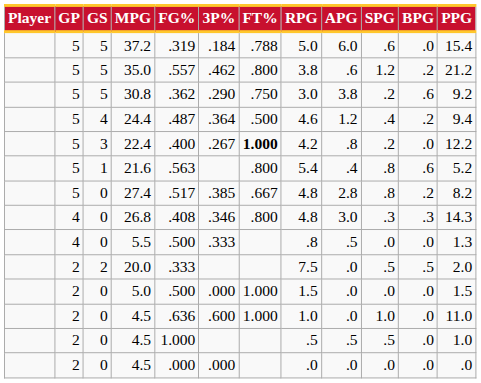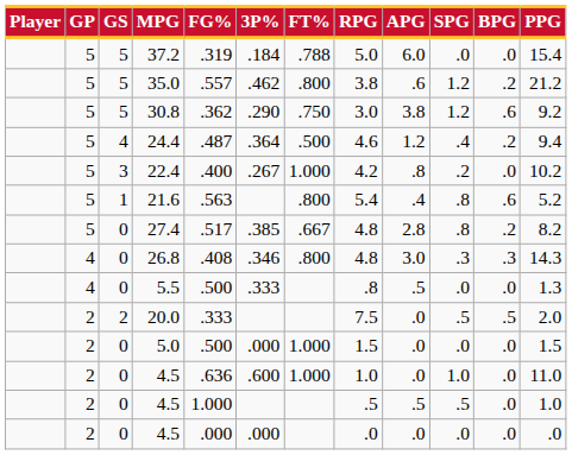 <table class="wikitable sortable" style="text-align:right;">
 <tr>
 <th style="background:#C8102E; color:#FFFFFF; border-top:#FFC72C 3px solid; border-bottom:#FFC72C 3px solid;">Player</th>
 <th style="background:#C8102E; color:#FFFFFF; border-top:#FFC72C 3px solid; border-bottom:#FFC72C 3px solid;">GP</th>
 <th style="background:#C8102E; color:#FFFFFF; border-top:#FFC72C 3px solid; border-bottom:#FFC72C 3px solid;">GS</th>
 <th style="background:#C8102E; color:#FFFFFF; border-top:#FFC72C 3px solid; border-bottom:#FFC72C 3px solid;">MPG</th>
 <th style="background:#C8102E; color:#FFFFFF; border-top:#FFC72C 3px solid; border-bottom:#FFC72C 3px solid;">FG%</th>
 <th style="background:#C8102E; color:#FFFFFF; border-top:#FFC72C 3px solid; border-bottom:#FFC72C 3px solid;">3P%</th>
 <th style="background:#C8102E; color:#FFFFFF; border-top:#FFC72C 3px solid; border-bottom:#FFC72C 3px solid;">FT%</th>
 <th style="background:#C8102E; color:#FFFFFF; border-top:#FFC72C 3px solid; border-bottom:#FFC72C 3px solid;">RPG</th>
 <th style="background:#C8102E; color:#FFFFFF; border-top:#FFC72C 3px solid; border-bottom:#FFC72C 3px solid;">APG</th>
 <th style="background:#C8102E; color:#FFFFFF; border-top:#FFC72C 3px solid; border-bottom:#FFC72C 3px solid;">SPG</th>
 <th style="background:#C8102E; color:#FFFFFF; border-top:#FFC72C 3px solid; border-bottom:#FFC72C 3px solid;">BPG</th>
 <th style="background:#C8102E; color:#FFFFFF; border-top:#FFC72C 3px solid; border-bottom:#FFC72C 3px solid;">PPG</th>
 </tr>
 <tr>
 <td style="text-align:left;"></td>
 <td>5</td>
 <td>5</td>
 <td>37.2</td>
 <td>.319</td>
 <td>.184</td>
 <td>.788</td>
 <td>5.0</td>
 <td>6.0</td>
-<td>.6</td>
+<td>.0</td>
 <td>.0</td>
 <td>15.4</td>
 </tr>
 <tr>
 <td style="text-align:left;"></td>
 <td>5</td>
 <td>5</td>
 <td>35.0</td>
 <td>.557</td>
 <td>.462</td>
 <td>.800</td>
 <td>3.8</td>
 <td>.6</td>
 <td>1.2</td>
 <td>.2</td>
 <td>21.2</td>
 </tr>
 <tr>
 <td style="text-align:left;"></td>
 <td>5</td>
 <td>5</td>
 <td>30.8</td>
 <td>.362</td>
 <td>.290</td>
 <td>.750</td>
 <td>3.0</td>
 <td>3.8</td>
-<td>.2</td>
+<td>1.2</td>
 <td>.6</td>
 <td>9.2</td>
 </tr>
 <tr>
 <td style="text-align:left;"></td>
 <td>5</td>
 <td>4</td>
 <td>24.4</td>
 <td>.487</td>
 <td>.364</td>
 <td>.500</td>
 <td>4.6</td>
 <td>1.2</td>
 <td>.4</td>
 <td>.2</td>
 <td>9.4</td>
 </tr>
 <tr>
 <td style="text-align:left;"></td>
 <td>5</td>
 <td>3</td>
 <td>22.4</td>
 <td>.400</td>
 <td>.267</td>
-<td><strong>1.000</strong></td>
+<td>1.000</td>
 <td>4.2</td>
 <td>.8</td>
 <td>.2</td>
 <td>.0</td>
-<td>12.2</td>
+<td>10.2</td>
 </tr>
 <tr>
 <td style="text-align:left;"></td>
 <td>5</td>
 <td>1</td>
 <td>21.6</td>
 <td>.563</td>
 <td></td>
 <td>.800</td>
 <td>5.4</td>
 <td>.4</td>
 <td>.8</td>
 <td>.6</td>
 <td>5.2</td>
 </tr>
 <tr>
 <td style="text-align:left;"></td>
 <td>5</td>
 <td>0</td>
 <td>27.4</td>
 <td>.517</td>
 <td>.385</td>
 <td>.667</td>
 <td>4.8</td>
 <td>2.8</td>
 <td>.8</td>
 <td>.2</td>
 <td>8.2</td>
 </tr>
 <tr>
 <td style="text-align:left;"></td>
 <td>4</td>
 <td>0</td>
 <td>26.8</td>
 <td>.408</td>
 <td>.346</td>
 <td>.800</td>
 <td>4.8</td>
 <td>3.0</td>
 <td>.3</td>
 <td>.3</td>
 <td>14.3</td>
 </tr>
 <tr>
 <td style="text-align:left;"></td>
 <td>4</td>
 <td>0</td>
 <td>5.5</td>
 <td>.500</td>
 <td>.333</td>
 <td></td>
 <td>.8</td>
 <td>.5</td>
 <td>.0</td>
 <td>.0</td>
 <td>1.3</td>
 </tr>
 <tr>
 <td style="text-align:left;"></td>
 <td>2</td>
 <td>2</td>
 <td>20.0</td>
 <td>.333</td>
 <td></td>
 <td></td>
 <td>7.5</td>
 <td>.0</td>
 <td>.5</td>
 <td>.5</td>
 <td>2.0</td>
 </tr>
 <tr>
 <td style="text-align:left;"></td>
 <td>2</td>
 <td>0</td>
 <td>5.0</td>
 <td>.500</td>
 <td>.000</td>
 <td>1.000</td>
 <td>1.5</td>
 <td>.0</td>
 <td>.0</td>
 <td>.0</td>
 <td>1.5</td>
 </tr>
 <tr>
 <td style="text-align:left;"></td>
 <td>2</td>
 <td>0</td>
 <td>4.5</td>
 <td>.636</td>
 <td>.600</td>
 <td>1.000</td>
 <td>1.0</td>
 <td>.0</td>
 <td>1.0</td>
 <td>.0</td>
 <td>11.0</td>
 </tr>
 <tr>
 <td style="text-align:left;"></td>
 <td>2</td>
 <td>0</td>
 <td>4.5</td>
 <td>1.000</td>
 <td></td>
 <td></td>
 <td>.5</td>
 <td>.5</td>
 <td>.5</td>
 <td>.0</td>
 <td>1.0</td>
 </tr>
 <tr>
 <td style="text-align:left;"></td>
 <td>2</td>
 <td>0</td>
 <td>4.5</td>
 <td>.000</td>
 <td>.000</td>
 <td></td>
 <td>.0</td>
 <td>.0</td>
 <td>.0</td>
 <td>.0</td>
 <td>.0</td>
 </tr>
 </table>
